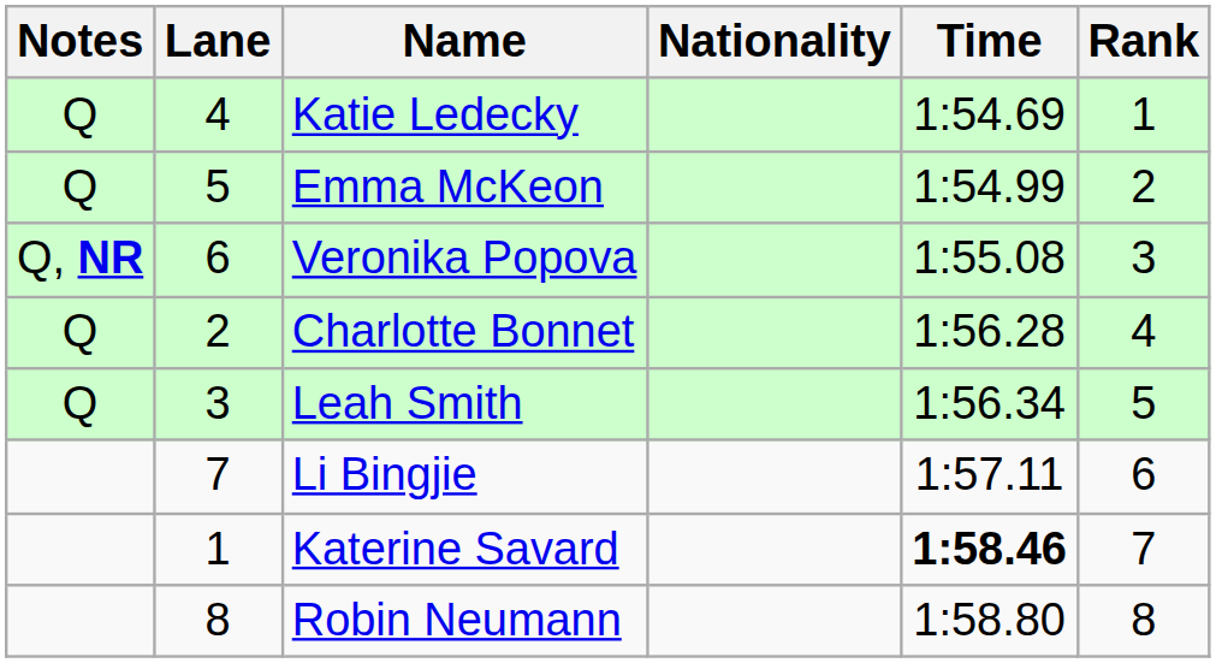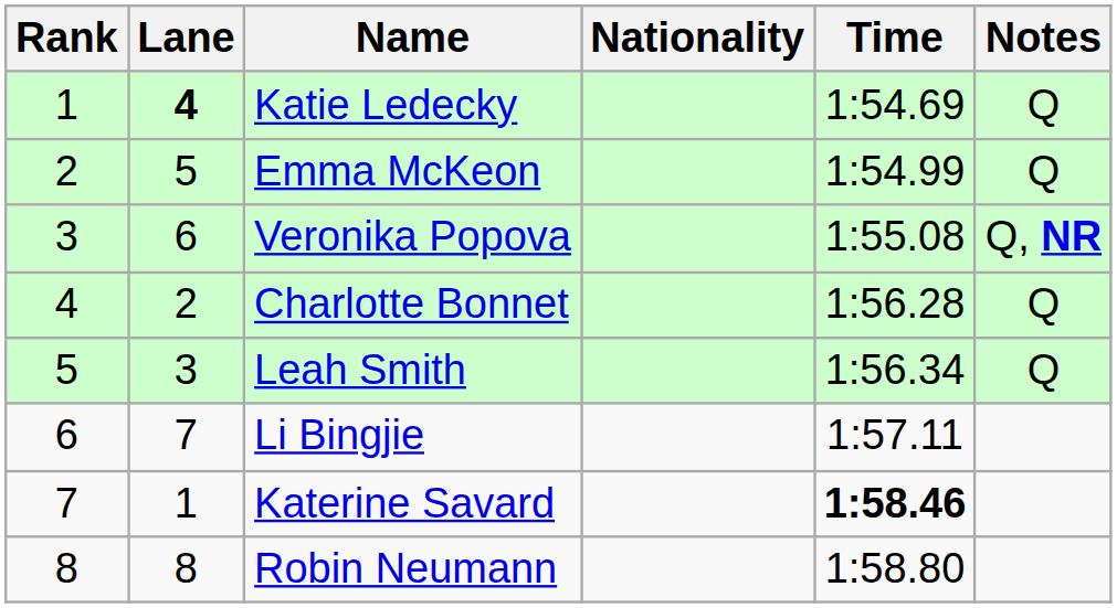 <table class="wikitable sortable" style="text-align:center">
 <tr>
-<th>Notes</th>
+<th>Rank</th>
 <th>Lane</th>
 <th>Name</th>
 <th>Nationality</th>
 <th>Time</th>
-<th>Rank</th>
+<th>Notes</th>
 </tr>
 <tr bgcolor=ccffcc>
-<td>Q</td>
-<td>4</td>
+<td>1</td>
+<td><strong>4</strong></td>
 <td align=left><a href='#'>Katie Ledecky</a></td>
 <td align=left></td>
 <td>1:54.69</td>
-<td>1</td>
+<td>Q</td>
 </tr>
 <tr bgcolor=ccffcc>
-<td>Q</td>
+<td>2</td>
 <td>5</td>
 <td align=left><a href='#'>Emma McKeon</a></td>
 <td align=left></td>
 <td>1:54.99</td>
-<td>2</td>
+<td>Q</td>
 </tr>
 <tr bgcolor=ccffcc>
-<td>Q, <strong><a href='#'>NR</a></strong></td>
+<td>3</td>
 <td>6</td>
 <td align=left><a href='#'>Veronika Popova</a></td>
 <td align=left></td>
 <td>1:55.08</td>
-<td>3</td>
+<td>Q, <strong><a href='#'>NR</a></strong></td>
 </tr>
 <tr bgcolor=ccffcc>
-<td>Q</td>
+<td>4</td>
 <td>2</td>
 <td align=left><a href='#'>Charlotte Bonnet</a></td>
 <td align=left></td>
 <td>1:56.28</td>
-<td>4</td>
+<td>Q</td>
 </tr>
 <tr bgcolor=ccffcc>
-<td>Q</td>
+<td>5</td>
 <td>3</td>
 <td align=left><a href='#'>Leah Smith</a></td>
 <td align=left></td>
 <td>1:56.34</td>
-<td>5</td>
+<td>Q</td>
 </tr>
 <tr>
-<td></td>
+<td>6</td>
 <td>7</td>
 <td align=left><a href='#'>Li Bingjie</a></td>
 <td align=left></td>
 <td>1:57.11</td>
-<td>6</td>
+<td></td>
 </tr>
 <tr>
-<td></td>
+<td>7</td>
 <td>1</td>
 <td align=left><a href='#'>Katerine Savard</a></td>
 <td align=left></td>
 <td><strong>1:58.46</strong></td>
-<td>7</td>
+<td></td>
 </tr>
 <tr>
-<td></td>
+<td>8</td>
 <td>8</td>
 <td align=left><a href='#'>Robin Neumann</a></td>
 <td align=left></td>
 <td>1:58.80</td>
-<td>8</td>
+<td></td>
 </tr>
 </table>
